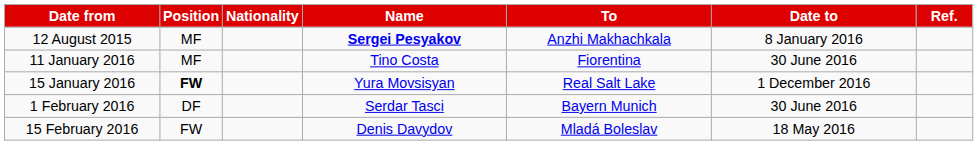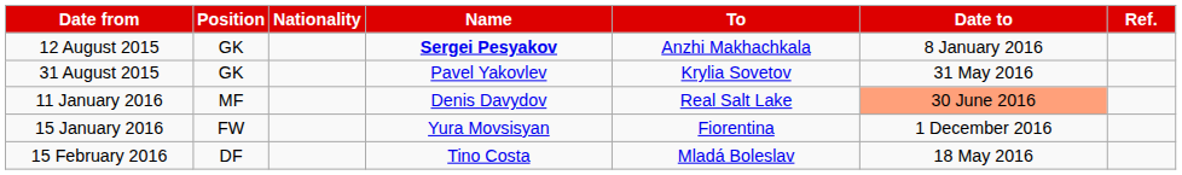 <table class="wikitable" style="text-align:center; font-size:90%; ">
 <tr>
 <th style="background:#DD0000; color:white; width:150px;">Date from</th>
 <th style="background:#DD0000; color:white; width:50px;">Position</th>
 <th style="background:#DD0000; color:white; width:50px;">Nationality</th>
 <th style="background:#DD0000; color:white; width:200px;">Name</th>
 <th style="background:#DD0000; color:white; width:200px;">To</th>
 <th style="background:#DD0000; color:white; width:200px;">Date to</th>
 <th style="background:#DD0000; color:white; width:50px;">Ref.</th>
 </tr>
 <tr>
 <td>12 August 2015</td>
-<td>MF</td>
+<td>GK</td>
 <td></td>
 <td><strong><a href='#'>Sergei Pesyakov</a></strong></td>
 <td><a href='#'>Anzhi Makhachkala</a></td>
 <td>8 January 2016</td>
 <td></td>
 </tr>
 <tr>
+<td>31 August 2015</td>
+<td>GK</td>
+<td></td>
+<td><a href='#'>Pavel Yakovlev</a></td>
+<td><a href='#'>Krylia Sovetov</a></td>
+<td>31 May 2016</td>
+<td></td>
+</tr>
+<tr>
 <td>11 January 2016</td>
 <td>MF</td>
 <td></td>
-<td><a href='#'>Tino Costa</a></td>
-<td><a href='#'>Fiorentina</a></td>
-<td>30 June 2016</td>
+<td><a href='#'>Denis Davydov</a></td>
+<td><a href='#'>Real Salt Lake</a></td>
+<td style="background: lightsalmon;">30 June 2016</td>
 <td></td>
 </tr>
 <tr>
 <td>15 January 2016</td>
-<td><strong>FW</strong></td>
+<td>FW</td>
 <td></td>
 <td><a href='#'>Yura Movsisyan</a></td>
-<td><a href='#'>Real Salt Lake</a></td>
+<td><a href='#'>Fiorentina</a></td>
 <td>1 December 2016</td>
 <td></td>
 </tr>
 <tr>
-<td>1 February 2016</td>
+<td>15 February 2016</td>
 <td>DF</td>
 <td></td>
-<td><a href='#'>Serdar Tasci</a></td>
-<td><a href='#'>Bayern Munich</a></td>
-<td>30 June 2016</td>
-<td></td>
-</tr>
-<tr>
-<td>15 February 2016</td>
-<td>FW</td>
-<td></td>
-<td><a href='#'>Denis Davydov</a></td>
+<td><a href='#'>Tino Costa</a></td>
 <td><a href='#'>Mladá Boleslav</a></td>
 <td>18 May 2016</td>
 <td></td>
 </tr>
 </table>
